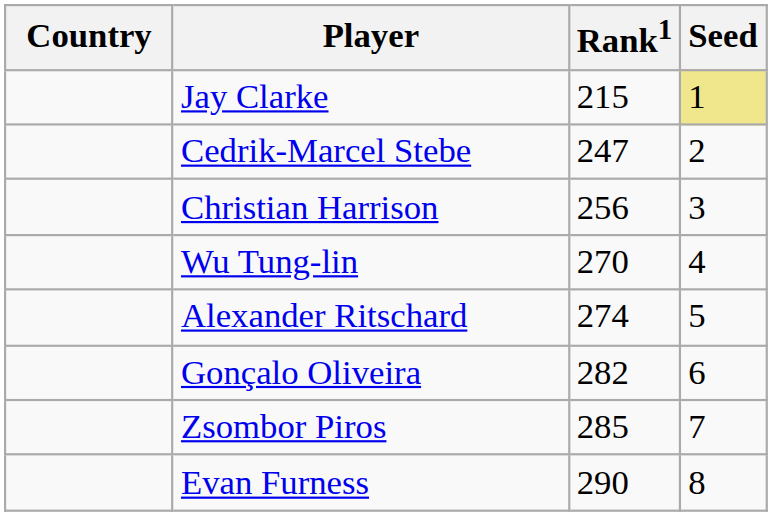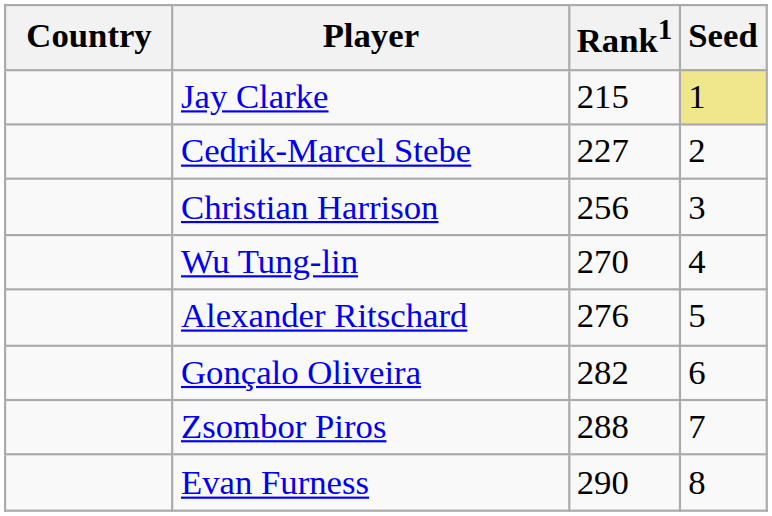 <table class="sortable wikitable">
 <tr>
 <th width="70">Country</th>
 <th width="175">Player</th>
 <th>Rank<sup>1</sup></th>
 <th>Seed</th>
 </tr>
 <tr>
 <td></td>
 <td><a href='#'>Jay Clarke</a></td>
 <td>215</td>
 <td style="background: khaki;">1</td>
 </tr>
 <tr>
 <td></td>
 <td><a href='#'>Cedrik-Marcel Stebe</a></td>
-<td>247</td>
+<td>227</td>
 <td>2</td>
 </tr>
 <tr>
 <td></td>
 <td><a href='#'>Christian Harrison</a></td>
 <td>256</td>
 <td>3</td>
 </tr>
 <tr>
 <td></td>
 <td><a href='#'>Wu Tung-lin</a></td>
 <td>270</td>
 <td>4</td>
 </tr>
 <tr>
 <td></td>
 <td><a href='#'>Alexander Ritschard</a></td>
-<td>274</td>
+<td>276</td>
 <td>5</td>
 </tr>
 <tr>
 <td></td>
 <td><a href='#'>Gonçalo Oliveira</a></td>
 <td>282</td>
 <td>6</td>
 </tr>
 <tr>
 <td></td>
 <td><a href='#'>Zsombor Piros</a></td>
-<td>285</td>
+<td>288</td>
 <td>7</td>
 </tr>
 <tr>
 <td></td>
 <td><a href='#'>Evan Furness</a></td>
 <td>290</td>
 <td>8</td>
 </tr>
 </table>
